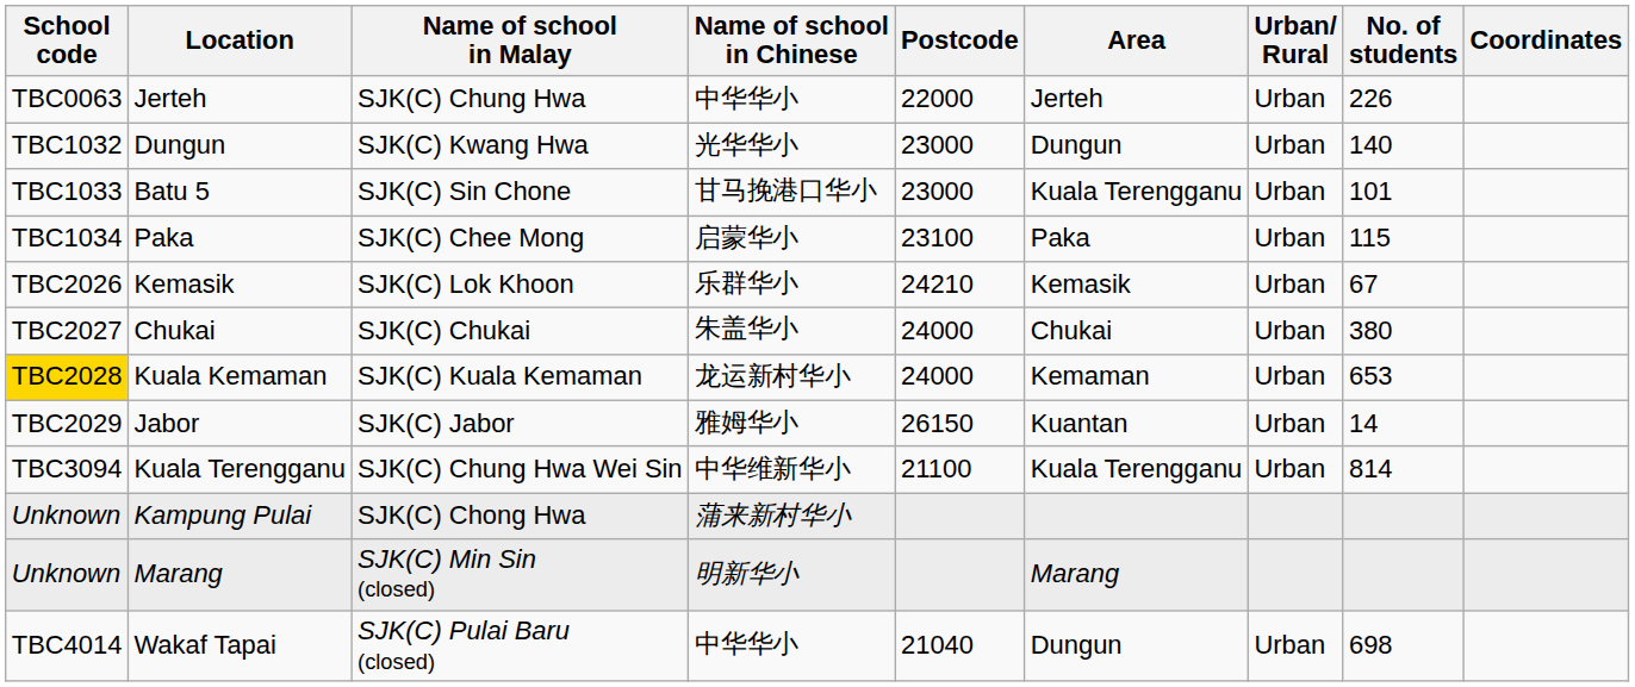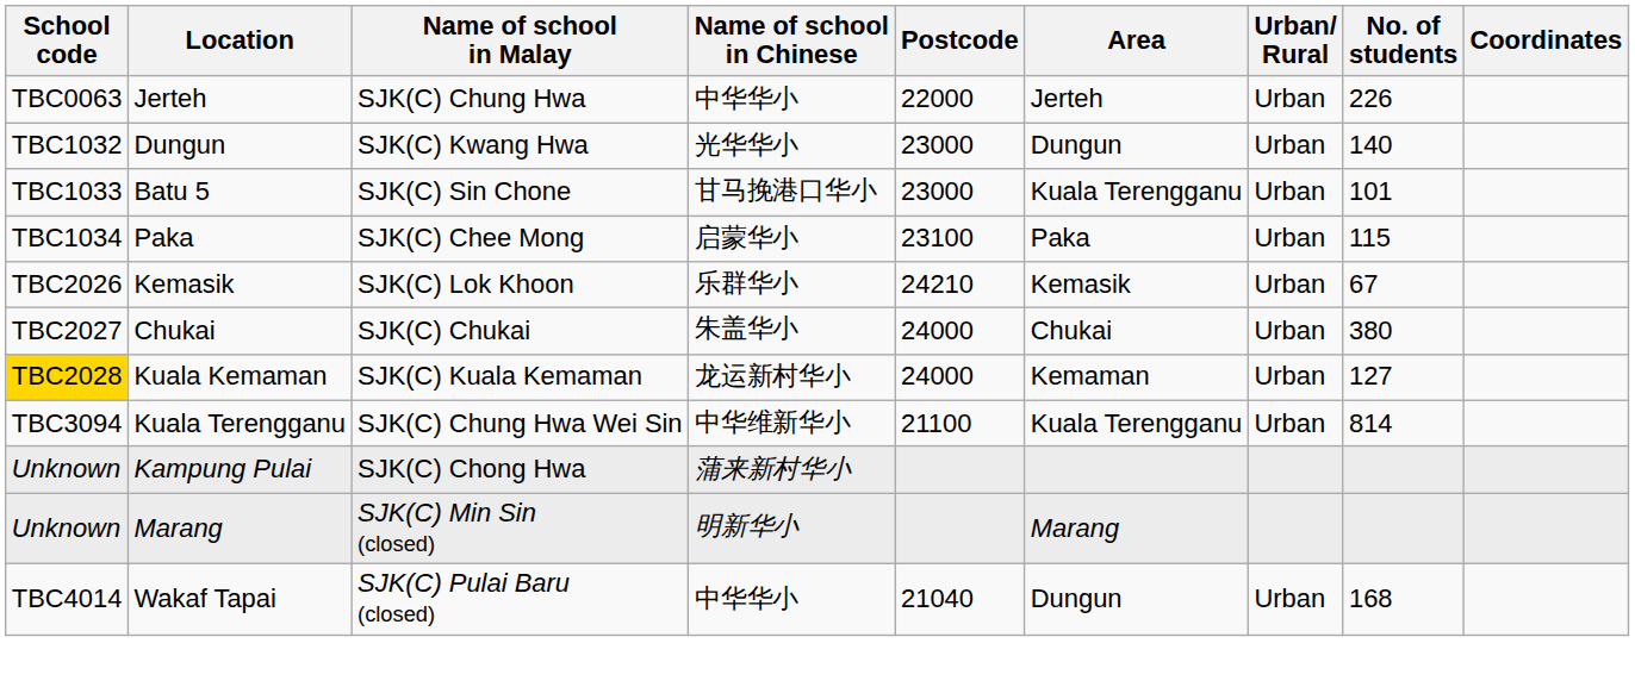 <table class="wikitable sortable">
 <tr>
 <th>School<br>code</th>
 <th>Location</th>
 <th>Name of school<br>in Malay</th>
 <th>Name of school<br>in Chinese</th>
 <th>Postcode</th>
 <th>Area</th>
 <th>Urban/<br>Rural</th>
 <th>No. of<br>students</th>
 <th>Coordinates</th>
 </tr>
 <tr>
 <td>TBC0063</td>
 <td>Jerteh</td>
 <td>SJK(C) Chung Hwa</td>
 <td>中华华小</td>
 <td>22000</td>
 <td>Jerteh</td>
 <td>Urban</td>
 <td>226</td>
 <td></td>
 </tr>
 <tr>
 <td>TBC1032</td>
 <td>Dungun</td>
 <td>SJK(C) Kwang Hwa</td>
 <td>光华华小</td>
 <td>23000</td>
 <td>Dungun</td>
 <td>Urban</td>
 <td>140</td>
 <td></td>
 </tr>
 <tr>
 <td>TBC1033</td>
 <td>Batu 5</td>
 <td>SJK(C) Sin Chone</td>
 <td>甘马挽港口华小</td>
 <td>23000</td>
 <td>Kuala Terengganu</td>
 <td>Urban</td>
 <td>101</td>
 <td></td>
 </tr>
 <tr>
 <td>TBC1034</td>
 <td>Paka</td>
 <td>SJK(C) Chee Mong</td>
 <td>启蒙华小</td>
 <td>23100</td>
 <td>Paka</td>
 <td>Urban</td>
 <td>115</td>
 <td></td>
 </tr>
 <tr>
 <td>TBC2026</td>
 <td>Kemasik</td>
 <td>SJK(C) Lok Khoon</td>
 <td>乐群华小</td>
 <td>24210</td>
 <td>Kemasik</td>
 <td>Urban</td>
 <td>67</td>
 <td></td>
 </tr>
 <tr>
 <td>TBC2027</td>
 <td>Chukai</td>
 <td>SJK(C) Chukai</td>
 <td>朱盖华小</td>
 <td>24000</td>
 <td>Chukai</td>
 <td>Urban</td>
 <td>380</td>
 <td></td>
 </tr>
 <tr>
 <td style="background: gold;">TBC2028</td>
 <td>Kuala Kemaman</td>
 <td>SJK(C) Kuala Kemaman</td>
 <td>龙运新村华小</td>
 <td>24000</td>
 <td>Kemaman</td>
 <td>Urban</td>
-<td>653</td>
-<td></td>
-</tr>
-<tr>
-<td>TBC2029</td>
-<td>Jabor</td>
-<td>SJK(C) Jabor</td>
-<td>雅姆华小</td>
-<td>26150</td>
-<td>Kuantan</td>
-<td>Urban</td>
-<td>14</td>
+<td>127</td>
 <td></td>
 </tr>
 <tr>
 <td>TBC3094</td>
 <td>Kuala Terengganu</td>
 <td>SJK(C) Chung Hwa Wei Sin</td>
 <td>中华维新华小</td>
 <td>21100</td>
 <td>Kuala Terengganu</td>
 <td>Urban</td>
 <td>814</td>
 <td></td>
 </tr>
 <tr style="background: #ECECEC;"|>
 <td><em>Unknown</em></td>
 <td><em>Kampung Pulai</em></td>
 <td>SJK(C) Chong Hwa</td>
 <td><em>蒲来新村华小</em></td>
 <td></td>
 <td></td>
 <td></td>
 <td></td>
 <td></td>
 </tr>
 <tr style="background: #ECECEC;"|>
 <td><em>Unknown</em></td>
 <td><em>Marang</em></td>
 <td><em>SJK(C) Min Sin</em><br><small>(closed)</small></td>
 <td><em>明新华小</em></td>
 <td></td>
 <td><em>Marang</em></td>
 <td></td>
 <td></td>
 <td></td>
 </tr>
 <tr>
 <td>TBC4014</td>
 <td>Wakaf Tapai</td>
 <td><em>SJK(C) Pulai Baru</em><br><small>(closed)</small></td>
 <td>中华华小</td>
 <td>21040</td>
 <td>Dungun</td>
 <td>Urban</td>
-<td>698</td>
+<td>168</td>
 <td></td>
 </tr>
 </table>
